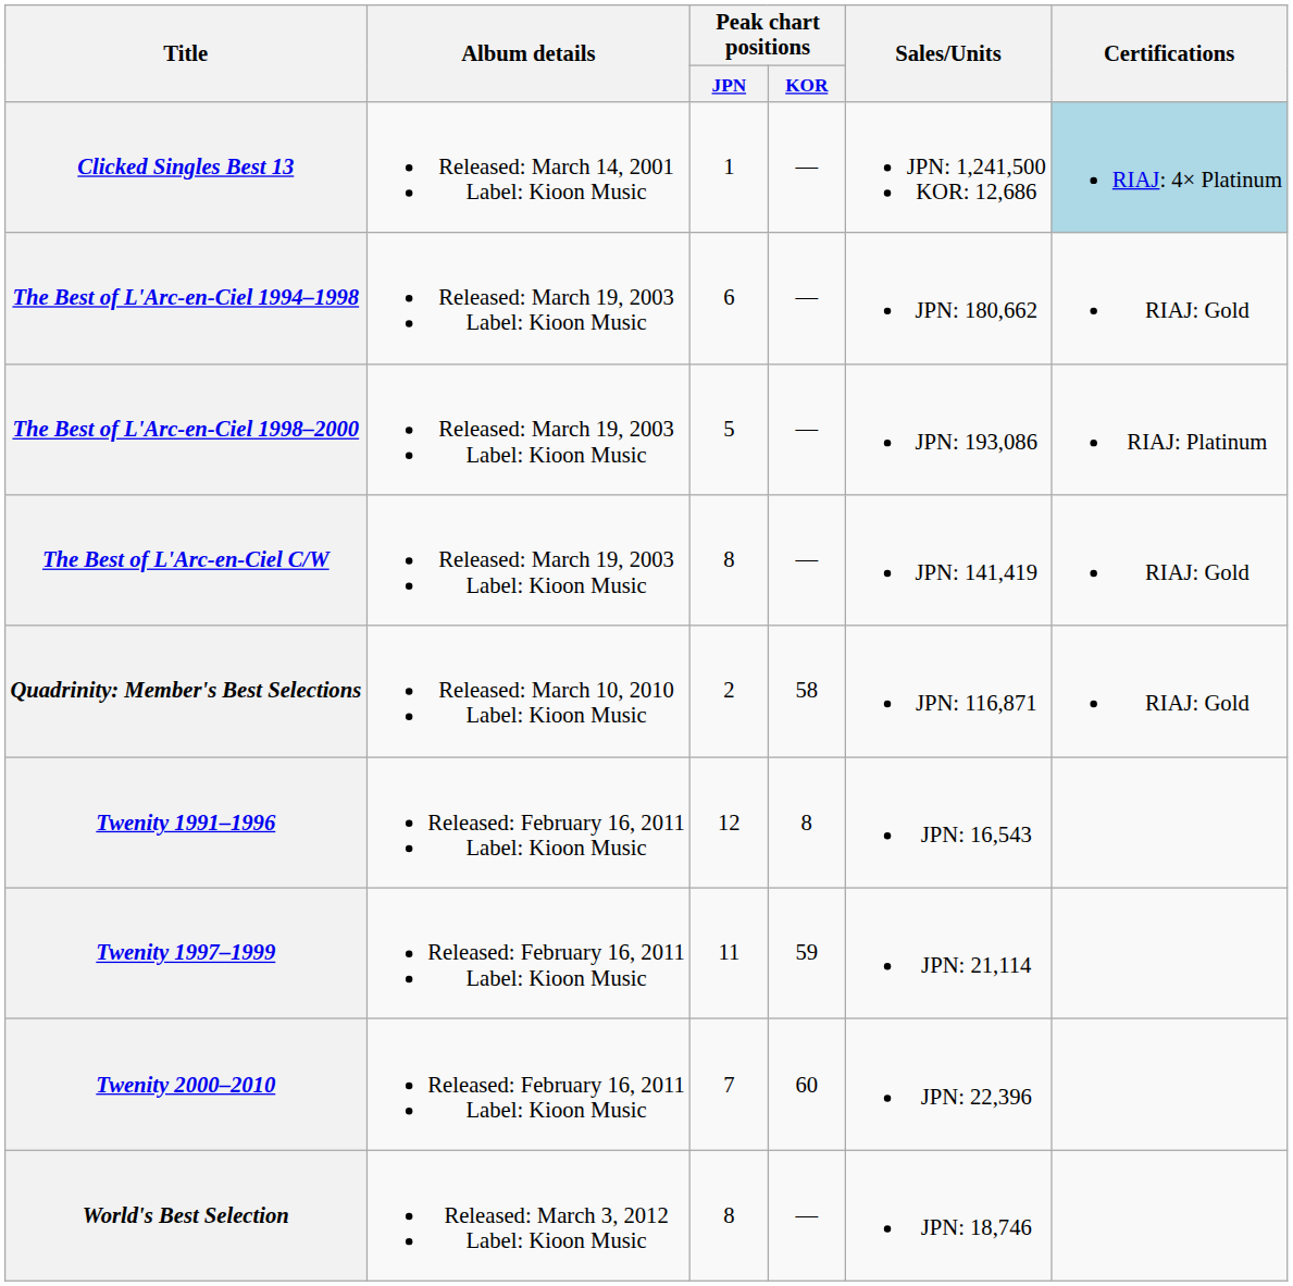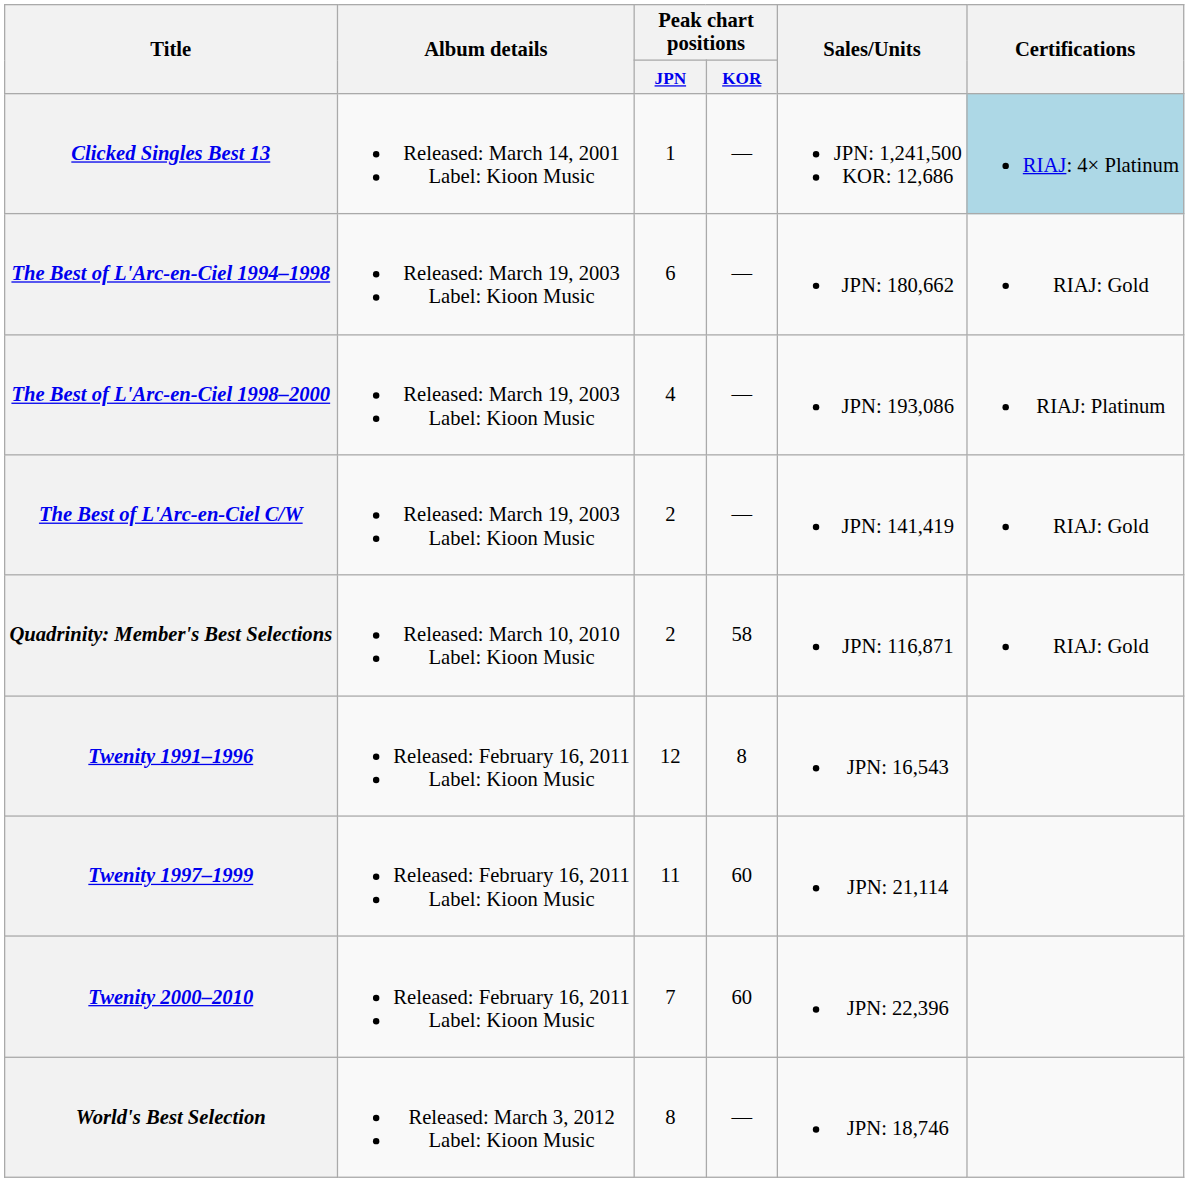 <table class="wikitable plainrowheaders" style="text-align:center;">
 <tr>
 <th rowspan="2" scope="col">Title</th>
 <th rowspan="2" scope="col">Album details</th>
 <th colspan="2">Peak chart positions</th>
 <th rowspan="2" scope="col">Sales/Units</th>
 <th rowspan="2">Certifications</th>
 </tr>
 <tr>
 <th style="width:3em;"><small><a href='#'>JPN</a></small><br></th>
 <th style="width:3em;"><small><a href='#'>KOR</a></small><br></th>
 </tr>
 <tr>
 <th scope="row"><em><a href='#'>Clicked Singles Best 13</a></em></th>
 <td><br><ul><li>Released: March 14, 2001</li><li>Label: Kioon Music</li></ul></td>
 <td>1</td>
 <td>—</td>
 <td><br><ul><li>JPN: 1,241,500</li><li>KOR: 12,686</li></ul></td>
 <td style="background: lightblue;"><br><ul><li><a href='#'>RIAJ</a>: 4× Platinum</li></ul></td>
 </tr>
 <tr>
 <th scope="row"><em><a href='#'>The Best of L'Arc-en-Ciel 1994–1998</a></em></th>
 <td><br><ul><li>Released: March 19, 2003</li><li>Label: Kioon Music</li></ul></td>
 <td>6</td>
 <td>—</td>
 <td><br><ul><li>JPN: 180,662</li></ul></td>
 <td><br><ul><li>RIAJ: Gold</li></ul></td>
 </tr>
 <tr>
 <th scope="row"><em><a href='#'>The Best of L'Arc-en-Ciel 1998–2000</a></em></th>
 <td><br><ul><li>Released: March 19, 2003</li><li>Label: Kioon Music</li></ul></td>
-<td>5</td>
+<td>4</td>
 <td>—</td>
 <td><br><ul><li>JPN: 193,086</li></ul></td>
 <td><br><ul><li>RIAJ: Platinum</li></ul></td>
 </tr>
 <tr>
 <th scope="row"><em><a href='#'>The Best of L'Arc-en-Ciel C/W</a></em></th>
 <td><br><ul><li>Released: March 19, 2003</li><li>Label: Kioon Music</li></ul></td>
-<td>8</td>
+<td>2</td>
 <td>—</td>
 <td><br><ul><li>JPN: 141,419</li></ul></td>
 <td><br><ul><li>RIAJ: Gold</li></ul></td>
 </tr>
 <tr>
 <th scope="row"><em>Quadrinity: Member's Best Selections</em></th>
 <td><br><ul><li>Released: March 10, 2010</li><li>Label: Kioon Music</li></ul></td>
 <td>2</td>
 <td>58</td>
 <td><br><ul><li>JPN: 116,871</li></ul></td>
 <td><br><ul><li>RIAJ: Gold</li></ul></td>
 </tr>
 <tr>
 <th scope="row"><em><a href='#'>Twenity 1991–1996</a></em></th>
 <td><br><ul><li>Released: February 16, 2011</li><li>Label: Kioon Music</li></ul></td>
 <td>12</td>
 <td>8</td>
 <td><br><ul><li>JPN: 16,543</li></ul></td>
 <td></td>
 </tr>
 <tr>
 <th scope="row"><em><a href='#'>Twenity 1997–1999</a></em></th>
 <td><br><ul><li>Released: February 16, 2011</li><li>Label: Kioon Music</li></ul></td>
 <td>11</td>
-<td>59</td>
+<td>60</td>
 <td><br><ul><li>JPN: 21,114</li></ul></td>
 <td></td>
 </tr>
 <tr>
 <th scope="row"><em><a href='#'>Twenity 2000–2010</a></em></th>
 <td><br><ul><li>Released: February 16, 2011</li><li>Label: Kioon Music</li></ul></td>
 <td>7</td>
 <td>60</td>
 <td><br><ul><li>JPN: 22,396</li></ul></td>
 <td></td>
 </tr>
 <tr>
 <th scope="row"><em>World's Best Selection</em></th>
 <td><br><ul><li>Released: March 3, 2012</li><li>Label: Kioon Music</li></ul></td>
 <td>8</td>
 <td>—</td>
 <td><br><ul><li>JPN: 18,746</li></ul></td>
 <td></td>
 </tr>
 </table>
